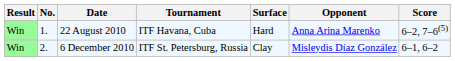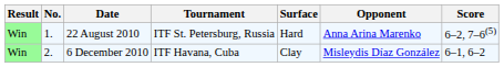 <table class="wikitable">
 <tr>
 <th>Result</th>
 <th>No.</th>
 <th>Date</th>
 <th>Tournament</th>
 <th>Surface</th>
 <th>Opponent</th>
 <th>Score</th>
 </tr>
 <tr style="background:#f0f8ff;">
 <td style="background:#98fb98;">Win</td>
 <td>1.</td>
 <td>22 August 2010</td>
-<td>ITF Havana, Cuba</td>
+<td>ITF St. Petersburg, Russia</td>
 <td>Hard</td>
 <td> <a href='#'>Anna Arina Marenko</a></td>
 <td>6–2, 7–6<sup>(5)</sup></td>
 </tr>
 <tr style="background:#f0f8ff;">
 <td style="background:#98fb98;">Win</td>
 <td>2.</td>
 <td>6 December 2010</td>
-<td>ITF St. Petersburg, Russia</td>
+<td>ITF Havana, Cuba</td>
 <td>Clay</td>
 <td> <a href='#'>Misleydis Díaz González</a></td>
 <td>6–1, 6–2</td>
 </tr>
 </table>
